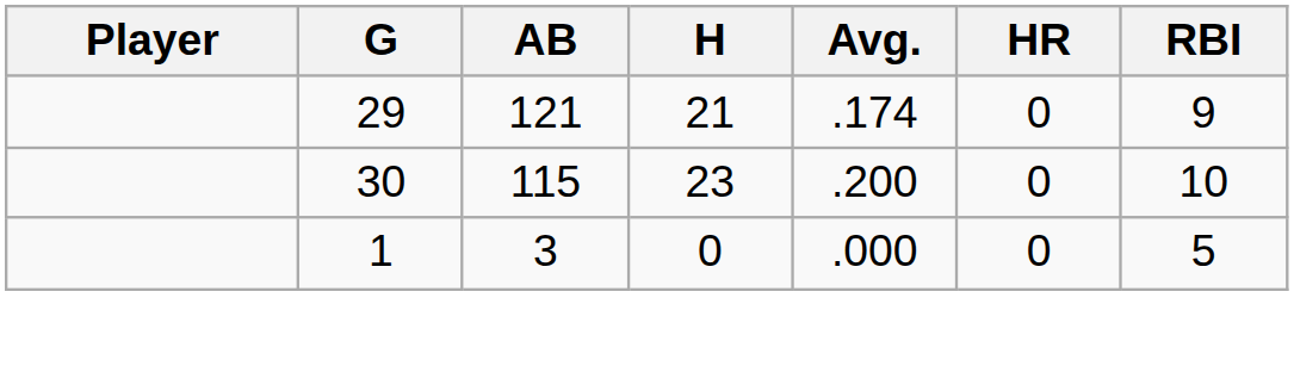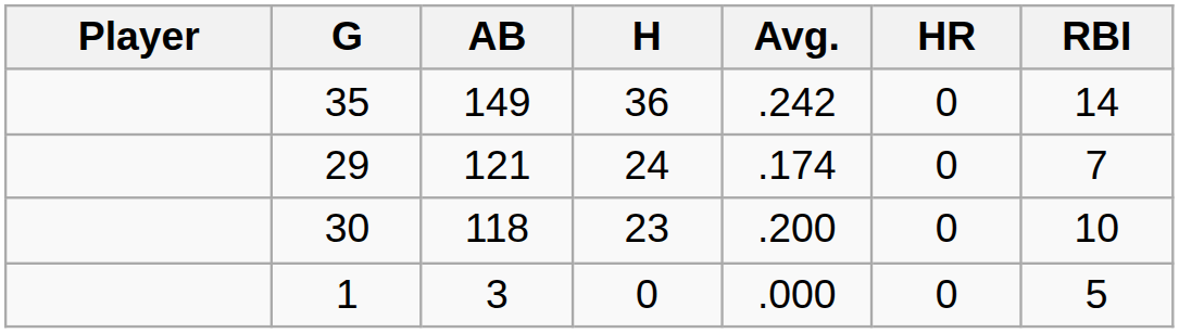 <table class="wikitable sortable">
 <tr>
 <th bgcolor="#DDDDFF" width="16%">Player</th>
 <th bgcolor="#DDDDFF" width="9%">G</th>
 <th bgcolor="#DDDDFF" width="9%">AB</th>
 <th bgcolor="#DDDDFF" width="9%">H</th>
 <th bgcolor="#DDDDFF" width="9%">Avg.</th>
 <th bgcolor="#DDDDFF" width="9%">HR</th>
 <th bgcolor="#DDDDFF" width="9%">RBI</th>
 </tr>
 <tr align="center">
 <td></td>
+<td>35</td>
+<td>149</td>
+<td>36</td>
+<td>.242</td>
+<td>0</td>
+<td>14</td>
+</tr>
+<tr align="center">
+<td></td>
 <td>29</td>
 <td>121</td>
-<td>21</td>
+<td>24</td>
 <td>.174</td>
 <td>0</td>
-<td>9</td>
+<td>7</td>
 </tr>
 <tr align="center">
 <td></td>
 <td>30</td>
-<td>115</td>
+<td>118</td>
 <td>23</td>
 <td>.200</td>
 <td>0</td>
 <td>10</td>
 </tr>
 <tr align="center">
 <td></td>
 <td>1</td>
 <td>3</td>
 <td>0</td>
 <td>.000</td>
 <td>0</td>
 <td>5</td>
 </tr>
 </table>
